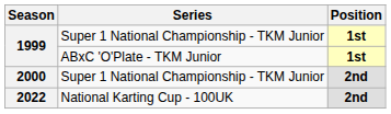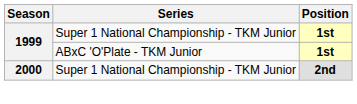 <table class="wikitable" style="font-size: 85%; text-align:center">
 <tr>
 <th>Season</th>
 <th>Series</th>
 <th>Position</th>
 </tr>
 <tr>
 <th rowspan=2>1999</th>
 <td align="left">Super 1 National Championship - TKM Junior</td>
 <td align="center" style="background: #ffffbf"><strong>1st</strong></td>
 </tr>
 <tr>
 <td align="left">ABxC 'O'Plate - TKM Junior</td>
 <td align="center" style="background: #ffffbf"><strong>1st</strong></td>
 </tr>
 <tr>
 <th>2000</th>
 <td align="left">Super 1 National Championship - TKM Junior</td>
 <td style="background: #dfdfdf"><strong>2nd</strong></td>
 </tr>
-<tr>
-<th>2022</th>
-<td align="left">National Karting Cup - 100UK</td>
-<td style="background: #dfdfdf"><strong>2nd</strong></td>
-</tr>
 </table>
